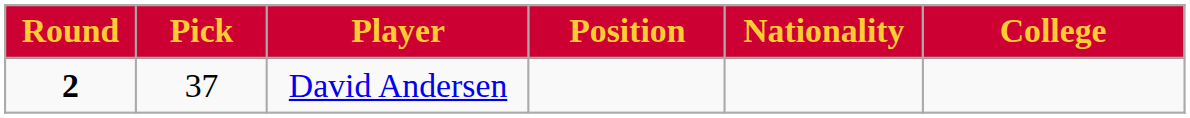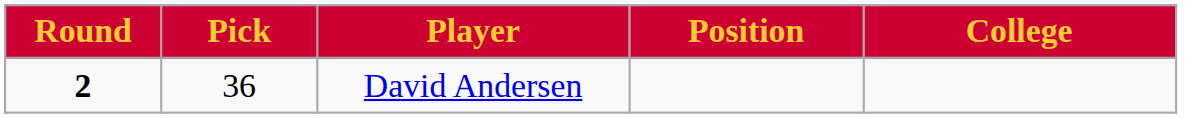 <table class="wikitable sortable sortable">
 <tr>
 <th style="background:#C03; color:#FC3" width="10%">Round</th>
 <th style="background:#C03; color:#FC3" width="10%">Pick</th>
 <th style="background:#C03; color:#FC3" width="20%">Player</th>
 <th style="background:#C03; color:#FC3" width="15%">Position</th>
-<th style="background:#C03; color:#FC3" width="15%">Nationality</th>
 <th style="background:#C03; color:#FC3" width="20%">College</th>
 </tr>
 <tr style="text-align: center">
 <td><strong>2</strong></td>
-<td>37</td>
+<td>36</td>
 <td><a href='#'>David Andersen</a></td>
-<td></td>
 <td></td>
 <td></td>
 </tr>
 </table>
